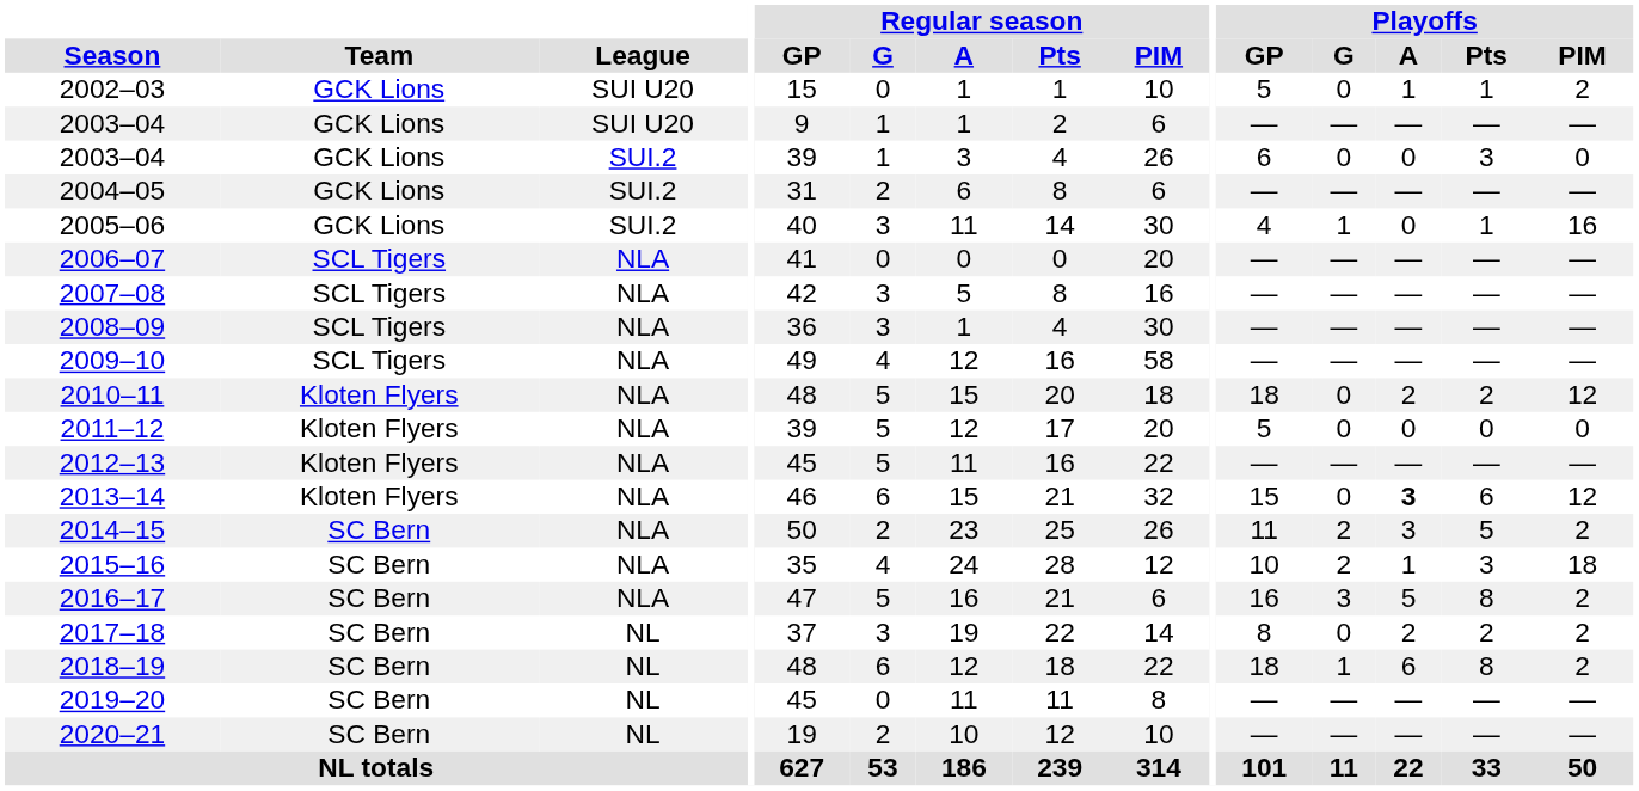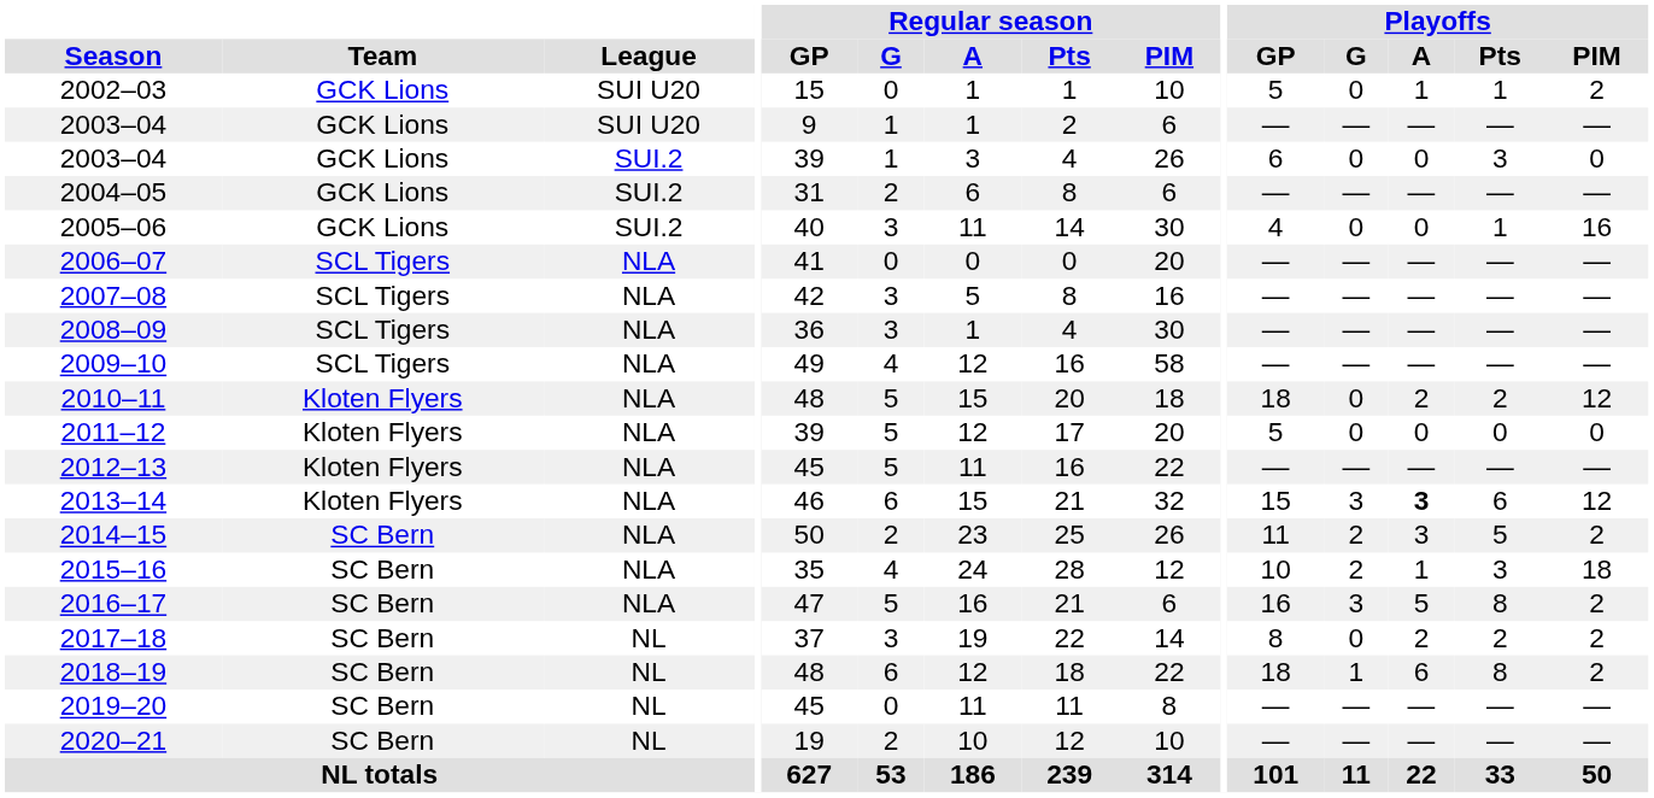 <table border="0" cellpadding="1" cellspacing="0" style="text-align:center; width:60em">
 <tr bgcolor="#e0e0e0">
 <th colspan="3" bgcolor="#ffffff"></th>
 <th rowspan="99" bgcolor="#ffffff"></th>
 <th colspan="5"><a href='#'>Regular season</a></th>
 <th rowspan="99" bgcolor="#ffffff"></th>
 <th colspan="5"><a href='#'>Playoffs</a></th>
 </tr>
 <tr bgcolor="#e0e0e0">
 <th><a href='#'>Season</a></th>
 <th>Team</th>
 <th>League</th>
 <th>GP</th>
 <th><a href='#'>G</a></th>
 <th><a href='#'>A</a></th>
 <th><a href='#'>Pts</a></th>
 <th><a href='#'>PIM</a></th>
 <th>GP</th>
 <th>G</th>
 <th>A</th>
 <th>Pts</th>
 <th>PIM</th>
 </tr>
 <tr>
 <td>2002–03</td>
 <td><a href='#'>GCK Lions</a></td>
 <td>SUI U20</td>
 <td>15</td>
 <td>0</td>
 <td>1</td>
 <td>1</td>
 <td>10</td>
 <td>5</td>
 <td>0</td>
 <td>1</td>
 <td>1</td>
 <td>2</td>
 </tr>
 <tr bgcolor="#f0f0f0">
 <td>2003–04</td>
 <td>GCK Lions</td>
 <td>SUI U20</td>
 <td>9</td>
 <td>1</td>
 <td>1</td>
 <td>2</td>
 <td>6</td>
 <td>—</td>
 <td>—</td>
 <td>—</td>
 <td>—</td>
 <td>—</td>
 </tr>
 <tr>
 <td>2003–04</td>
 <td>GCK Lions</td>
 <td><a href='#'>SUI.2</a></td>
 <td>39</td>
 <td>1</td>
 <td>3</td>
 <td>4</td>
 <td>26</td>
 <td>6</td>
 <td>0</td>
 <td>0</td>
 <td>3</td>
 <td>0</td>
 </tr>
 <tr bgcolor="#f0f0f0">
 <td>2004–05</td>
 <td>GCK Lions</td>
 <td>SUI.2</td>
 <td>31</td>
 <td>2</td>
 <td>6</td>
 <td>8</td>
 <td>6</td>
 <td>—</td>
 <td>—</td>
 <td>—</td>
 <td>—</td>
 <td>—</td>
 </tr>
 <tr>
 <td>2005–06</td>
 <td>GCK Lions</td>
 <td>SUI.2</td>
 <td>40</td>
 <td>3</td>
 <td>11</td>
 <td>14</td>
 <td>30</td>
 <td>4</td>
-<td>1</td>
+<td>0</td>
 <td>0</td>
 <td>1</td>
 <td>16</td>
 </tr>
 <tr bgcolor="#f0f0f0">
 <td><a href='#'>2006–07</a></td>
 <td><a href='#'>SCL Tigers</a></td>
 <td><a href='#'>NLA</a></td>
 <td>41</td>
 <td>0</td>
 <td>0</td>
 <td>0</td>
 <td>20</td>
 <td>—</td>
 <td>—</td>
 <td>—</td>
 <td>—</td>
 <td>—</td>
 </tr>
 <tr>
 <td><a href='#'>2007–08</a></td>
 <td>SCL Tigers</td>
 <td>NLA</td>
 <td>42</td>
 <td>3</td>
 <td>5</td>
 <td>8</td>
 <td>16</td>
 <td>—</td>
 <td>—</td>
 <td>—</td>
 <td>—</td>
 <td>—</td>
 </tr>
 <tr bgcolor="#f0f0f0">
 <td><a href='#'>2008–09</a></td>
 <td>SCL Tigers</td>
 <td>NLA</td>
 <td>36</td>
 <td>3</td>
 <td>1</td>
 <td>4</td>
 <td>30</td>
 <td>—</td>
 <td>—</td>
 <td>—</td>
 <td>—</td>
 <td>—</td>
 </tr>
 <tr>
 <td><a href='#'>2009–10</a></td>
 <td>SCL Tigers</td>
 <td>NLA</td>
 <td>49</td>
 <td>4</td>
 <td>12</td>
 <td>16</td>
 <td>58</td>
 <td>—</td>
 <td>—</td>
 <td>—</td>
 <td>—</td>
 <td>—</td>
 </tr>
 <tr bgcolor="#f0f0f0">
 <td><a href='#'>2010–11</a></td>
 <td><a href='#'>Kloten Flyers</a></td>
 <td>NLA</td>
 <td>48</td>
 <td>5</td>
 <td>15</td>
 <td>20</td>
 <td>18</td>
 <td>18</td>
 <td>0</td>
 <td>2</td>
 <td>2</td>
 <td>12</td>
 </tr>
 <tr>
 <td><a href='#'>2011–12</a></td>
 <td>Kloten Flyers</td>
 <td>NLA</td>
 <td>39</td>
 <td>5</td>
 <td>12</td>
 <td>17</td>
 <td>20</td>
 <td>5</td>
 <td>0</td>
 <td>0</td>
 <td>0</td>
 <td>0</td>
 </tr>
 <tr bgcolor="#f0f0f0">
 <td><a href='#'>2012–13</a></td>
 <td>Kloten Flyers</td>
 <td>NLA</td>
 <td>45</td>
 <td>5</td>
 <td>11</td>
 <td>16</td>
 <td>22</td>
 <td>—</td>
 <td>—</td>
 <td>—</td>
 <td>—</td>
 <td>—</td>
 </tr>
 <tr>
 <td><a href='#'>2013–14</a></td>
 <td>Kloten Flyers</td>
 <td>NLA</td>
 <td>46</td>
 <td>6</td>
 <td>15</td>
 <td>21</td>
 <td>32</td>
 <td>15</td>
-<td>0</td>
+<td>3</td>
 <td><strong>3</strong></td>
 <td>6</td>
 <td>12</td>
 </tr>
 <tr bgcolor="#f0f0f0">
 <td><a href='#'>2014–15</a></td>
 <td><a href='#'>SC Bern</a></td>
 <td>NLA</td>
 <td>50</td>
 <td>2</td>
 <td>23</td>
 <td>25</td>
 <td>26</td>
 <td>11</td>
 <td>2</td>
 <td>3</td>
 <td>5</td>
 <td>2</td>
 </tr>
 <tr>
 <td><a href='#'>2015–16</a></td>
 <td>SC Bern</td>
 <td>NLA</td>
 <td>35</td>
 <td>4</td>
 <td>24</td>
 <td>28</td>
 <td>12</td>
 <td>10</td>
 <td>2</td>
 <td>1</td>
 <td>3</td>
 <td>18</td>
 </tr>
 <tr bgcolor="#f0f0f0">
 <td><a href='#'>2016–17</a></td>
 <td>SC Bern</td>
 <td>NLA</td>
 <td>47</td>
 <td>5</td>
 <td>16</td>
 <td>21</td>
 <td>6</td>
 <td>16</td>
 <td>3</td>
 <td>5</td>
 <td>8</td>
 <td>2</td>
 </tr>
 <tr>
 <td><a href='#'>2017–18</a></td>
 <td>SC Bern</td>
 <td>NL</td>
 <td>37</td>
 <td>3</td>
 <td>19</td>
 <td>22</td>
 <td>14</td>
 <td>8</td>
 <td>0</td>
 <td>2</td>
 <td>2</td>
 <td>2</td>
 </tr>
 <tr bgcolor="#f0f0f0">
 <td><a href='#'>2018–19</a></td>
 <td>SC Bern</td>
 <td>NL</td>
 <td>48</td>
 <td>6</td>
 <td>12</td>
 <td>18</td>
 <td>22</td>
 <td>18</td>
 <td>1</td>
 <td>6</td>
 <td>8</td>
 <td>2</td>
 </tr>
 <tr>
 <td><a href='#'>2019–20</a></td>
 <td>SC Bern</td>
 <td>NL</td>
 <td>45</td>
 <td>0</td>
 <td>11</td>
 <td>11</td>
 <td>8</td>
 <td>—</td>
 <td>—</td>
 <td>—</td>
 <td>—</td>
 <td>—</td>
 </tr>
 <tr bgcolor="#f0f0f0">
 <td><a href='#'>2020–21</a></td>
 <td>SC Bern</td>
 <td>NL</td>
 <td>19</td>
 <td>2</td>
 <td>10</td>
 <td>12</td>
 <td>10</td>
 <td>—</td>
 <td>—</td>
 <td>—</td>
 <td>—</td>
 <td>—</td>
 </tr>
 <tr bgcolor="#e0e0e0">
 <th colspan="3">NL totals</th>
 <th>627</th>
 <th>53</th>
 <th>186</th>
 <th>239</th>
 <th>314</th>
 <th>101</th>
 <th>11</th>
 <th>22</th>
 <th>33</th>
 <th>50</th>
 </tr>
 </table>
